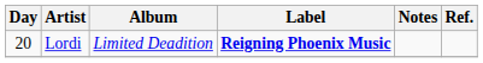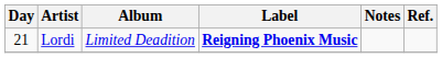 <table class="wikitable" id="table_March">
 <tr>
 <th>Day</th>
 <th>Artist</th>
 <th>Album</th>
 <th>Label</th>
 <th>Notes</th>
 <th>Ref.</th>
 </tr>
 <tr>
-<td style="text-align:center;" rowspan="1">20</td>
+<td style="text-align:center;" rowspan="1">21</td>
 <td><a href='#'>Lordi</a></td>
 <td><em><a href='#'>Limited Deadition</a></em></td>
 <td><strong><a href='#'>Reigning Phoenix Music</a></strong></td>
 <td></td>
 <td></td>
 </tr>
 <tr>
 </tr>
 </table>
